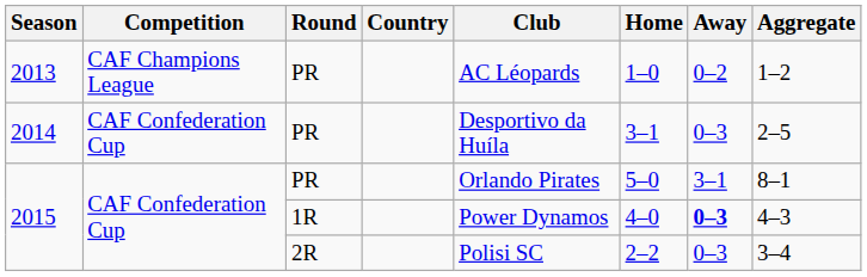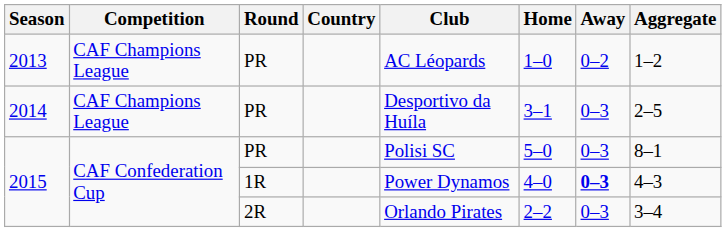 <table class="wikitable">
 <tr>
 <th>Season</th>
 <th>Competition</th>
 <th>Round</th>
 <th>Country</th>
 <th>Club</th>
 <th>Home</th>
 <th>Away</th>
 <th>Aggregate</th>
 </tr>
 <tr>
 <td><a href='#'>2013</a></td>
 <td><a href='#'>CAF Champions League</a></td>
 <td>PR</td>
 <td></td>
 <td><a href='#'>AC Léopards</a></td>
 <td><a href='#'>1–0</a></td>
 <td><a href='#'>0–2</a></td>
 <td>1–2</td>
 </tr>
 <tr>
 <td><a href='#'>2014</a></td>
-<td><a href='#'>CAF Confederation Cup</a></td>
+<td><a href='#'>CAF Champions League</a></td>
 <td>PR</td>
 <td></td>
 <td><a href='#'>Desportivo da Huíla</a></td>
 <td><a href='#'>3–1</a></td>
 <td><a href='#'>0–3</a></td>
 <td>2–5</td>
 </tr>
 <tr>
 <td rowspan="3"><a href='#'>2015</a></td>
 <td rowspan="3"><a href='#'>CAF Confederation Cup</a></td>
 <td>PR</td>
 <td></td>
-<td><a href='#'>Orlando Pirates</a></td>
+<td><a href='#'>Polisi SC</a></td>
 <td><a href='#'>5–0</a></td>
-<td><a href='#'>3–1</a></td>
+<td><a href='#'>0–3</a></td>
 <td>8–1</td>
 </tr>
 <tr>
 <td>1R</td>
 <td></td>
 <td><a href='#'>Power Dynamos</a></td>
 <td><a href='#'>4–0</a></td>
 <td><strong><a href='#'>0–3</a></strong></td>
 <td>4–3</td>
 </tr>
 <tr>
 <td>2R</td>
 <td></td>
-<td><a href='#'>Polisi SC</a></td>
+<td><a href='#'>Orlando Pirates</a></td>
 <td><a href='#'>2–2</a></td>
 <td><a href='#'>0–3</a></td>
 <td>3–4</td>
 </tr>
 </table>
